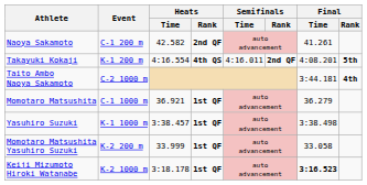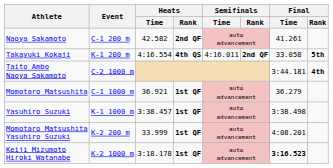 <table class=wikitable style="font-size:90%">
 <tr>
 <th rowspan=2>Athlete</th>
 <th rowspan=2>Event</th>
 <th colspan=2>Heats</th>
 <th colspan=2>Semifinals</th>
 <th colspan=2>Final</th>
 </tr>
 <tr>
 <th>Time</th>
 <th>Rank</th>
 <th>Time</th>
 <th>Rank</th>
 <th>Time</th>
 <th>Rank</th>
 </tr>
 <tr>
 <td><a href='#'>Naoya Sakamoto</a></td>
 <td><a href='#'>C-1 200 m</a></td>
 <td align=center>42.582</td>
 <td align=center><strong>2nd QF</strong></td>
 <td colspan="2" style="text-align:center; background:#f4c2c2;"><small>auto<br>advancement</small></td>
 <td align=center>41.261</td>
 <td align=center></td>
 </tr>
 <tr>
 <td><a href='#'>Takayuki Kokaji</a></td>
 <td><a href='#'>K-1 200 m</a></td>
 <td align=center>4:16.554</td>
 <td align=center><strong>4th QS</strong></td>
 <td align=center>4:16.011</td>
 <td align=center><strong>2nd QF</strong></td>
-<td align=center>4:08.201</td>
+<td align=center>33.058</td>
 <td align=center><strong>5th</strong></td>
 </tr>
 <tr>
 <td><a href='#'>Taito Ambo</a><br><a href='#'>Naoya Sakamoto</a></td>
 <td><a href='#'>C-2 1000 m</a></td>
 <td style="background:wheat;" colspan=4></td>
 <td align=center>3:44.181</td>
 <td align=center><strong>4th</strong></td>
 </tr>
 <tr>
 <td><a href='#'>Momotaro Matsushita</a></td>
 <td><a href='#'>C-1 1000 m</a></td>
 <td align=center>36.921</td>
 <td align=center><strong>1st QF</strong></td>
 <td colspan="2" style="text-align:center; background:#f4c2c2;"><small>auto<br>advancement</small></td>
 <td align=center>36.279</td>
 <td align=center></td>
 </tr>
 <tr>
 <td><a href='#'>Yasuhiro Suzuki</a></td>
 <td><a href='#'>K-1 1000 m</a></td>
 <td align=center>3:38.457</td>
 <td align=center><strong>1st QF</strong></td>
 <td colspan="2" style="text-align:center; background:#f4c2c2;"><small>auto<br>advancement</small></td>
 <td align=center>3:38.498</td>
 <td align=center></td>
 </tr>
 <tr>
 <td><a href='#'>Momotaro Matsushita</a><br><a href='#'>Yasuhiro Suzuki</a></td>
 <td><a href='#'>K-2 200 m</a></td>
 <td align=center>33.999</td>
 <td align=center><strong>1st QF</strong></td>
 <td colspan="2" style="text-align:center; background:#f4c2c2;"><small>auto<br>advancement</small></td>
-<td align=center>33.058</td>
+<td align=center>4:08.201</td>
 <td align=center></td>
 </tr>
 <tr>
 <td><a href='#'>Keiji Mizumoto</a><br><a href='#'>Hiroki Watanabe</a></td>
 <td><a href='#'>K-2 1000 m</a></td>
 <td align=center>3:18.178</td>
 <td align=center><strong>1st QF</strong></td>
 <td colspan="2" style="text-align:center; background:#f4c2c2;"><small>auto<br>advancement</small></td>
 <td align=center><strong>3:16.523</strong></td>
 <td align=center></td>
 </tr>
 </table>
